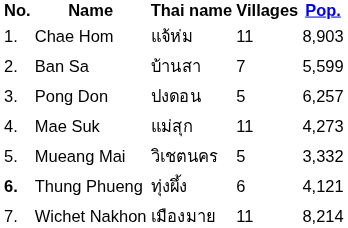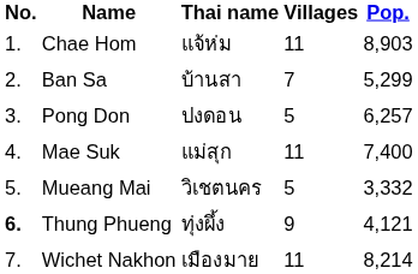 <table>
 <tr>
 <th>No.</th>
 <th>Name</th>
 <th>Thai name</th>
 <th>Villages</th>
 <th><a href='#'>Pop.</a></th>
 </tr>
 <tr>
 <td>1.</td>
 <td>Chae Hom</td>
 <td>แจ้ห่ม</td>
 <td>11</td>
 <td>8,903</td>
 <td></td>
 </tr>
 <tr>
 <td>2.</td>
 <td>Ban Sa</td>
 <td>บ้านสา</td>
 <td>7</td>
-<td>5,599</td>
+<td>5,299</td>
 <td></td>
 </tr>
 <tr>
 <td>3.</td>
 <td>Pong Don</td>
 <td>ปงดอน</td>
 <td>5</td>
 <td>6,257</td>
 <td></td>
 </tr>
 <tr>
 <td>4.</td>
 <td>Mae Suk</td>
 <td>แม่สุก</td>
 <td>11</td>
-<td>4,273</td>
+<td>7,400</td>
 <td></td>
 </tr>
 <tr>
 <td>5.</td>
 <td>Mueang Mai</td>
 <td>วิเชตนคร</td>
 <td>5</td>
 <td>3,332</td>
 <td></td>
 </tr>
 <tr>
 <td><strong>6.</strong></td>
 <td>Thung Phueng</td>
 <td>ทุ่งผึ้ง</td>
-<td>6</td>
+<td>9</td>
 <td>4,121</td>
 <td></td>
 </tr>
 <tr>
 <td>7.</td>
 <td>Wichet Nakhon</td>
 <td>เมืองมาย</td>
 <td>11</td>
 <td>8,214</td>
 <td></td>
 </tr>
 </table>
